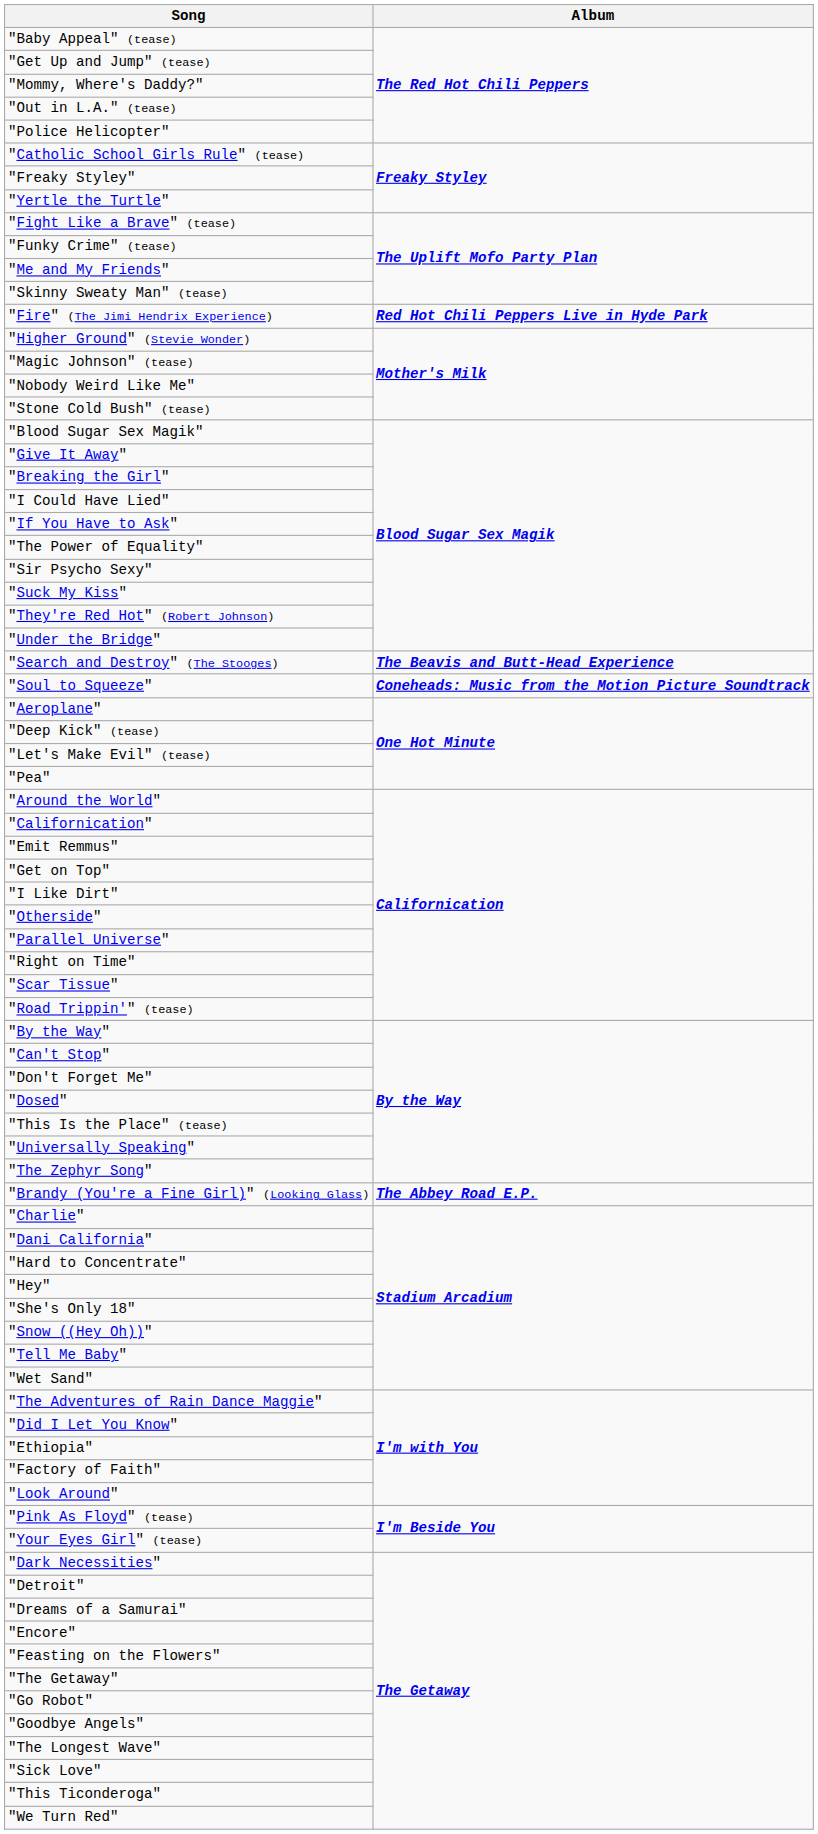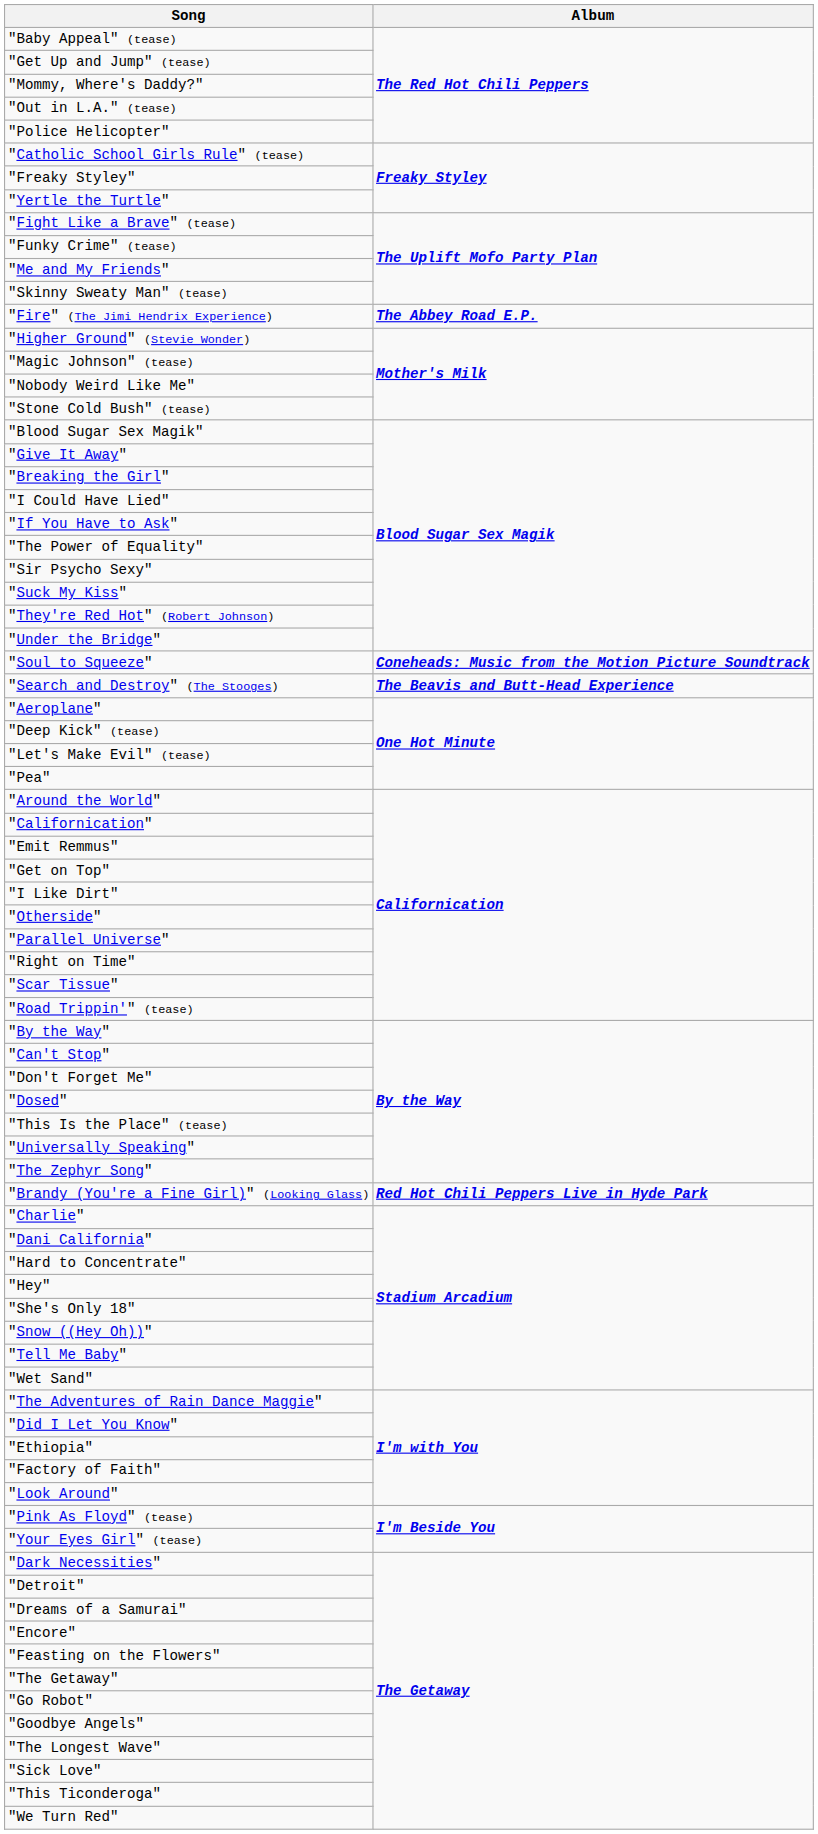 <table class="wikitable sortable">
 <tr>
 <th>Song</th>
 <th>Album</th>
 </tr>
 <tr>
 <td>"Baby Appeal" <small>(tease)</small></td>
 <td rowspan="5"><strong><em><a href='#'>The Red Hot Chili Peppers</a></em></strong></td>
 </tr>
 <tr>
 <td>"Get Up and Jump" <small>(tease)</small></td>
 </tr>
 <tr>
 <td>"Mommy, Where's Daddy?"</td>
 </tr>
 <tr>
 <td>"Out in L.A." <small>(tease)</small></td>
 </tr>
 <tr>
 <td>"Police Helicopter"</td>
 </tr>
 <tr>
 <td>"<a href='#'>Catholic School Girls Rule</a>" <small>(tease)</small></td>
 <td rowspan="3"><strong><em><a href='#'>Freaky Styley</a></em></strong></td>
 </tr>
 <tr>
 <td>"Freaky Styley"  <small></small></td>
 </tr>
 <tr>
 <td>"<a href='#'>Yertle the Turtle</a>"</td>
 </tr>
 <tr>
 <td>"<a href='#'>Fight Like a Brave</a>" <small>(tease)</small></td>
 <td rowspan="4"><strong><em><a href='#'>The Uplift Mofo Party Plan</a></em></strong></td>
 </tr>
 <tr>
 <td>"Funky Crime" <small>(tease)</small></td>
 </tr>
 <tr>
 <td>"<a href='#'>Me and My Friends</a>"</td>
 </tr>
 <tr>
 <td>"Skinny Sweaty Man" <small>(tease)</small></td>
 </tr>
 <tr>
 <td>"<a href='#'>Fire</a>" <small>(<a href='#'>The Jimi Hendrix Experience</a>)</small></td>
-<td><strong><em><a href='#'>Red Hot Chili Peppers Live in Hyde Park</a></em></strong></td>
+<td><strong><em><a href='#'>The Abbey Road E.P.</a></em></strong></td>
 </tr>
 <tr>
 <td>"<a href='#'>Higher Ground</a>" <small>(<a href='#'>Stevie Wonder</a>)</small></td>
 <td rowspan="4"><strong><em><a href='#'>Mother's Milk</a></em></strong></td>
 </tr>
 <tr>
 <td>"Magic Johnson" <small>(tease)</small></td>
 </tr>
 <tr>
 <td>"Nobody Weird Like Me"</td>
 </tr>
 <tr>
 <td>"Stone Cold Bush" <small>(tease)</small></td>
 </tr>
 <tr>
 <td>"Blood Sugar Sex Magik"</td>
 <td rowspan="10"><strong><em><a href='#'>Blood Sugar Sex Magik</a></em></strong></td>
 </tr>
 <tr>
 <td>"<a href='#'>Give It Away</a>"</td>
 </tr>
 <tr>
 <td>"<a href='#'>Breaking the Girl</a>"</td>
 </tr>
 <tr>
 <td>"I Could Have Lied"</td>
 </tr>
 <tr>
 <td>"<a href='#'>If You Have to Ask</a>"</td>
 </tr>
 <tr>
 <td>"The Power of Equality"</td>
 </tr>
 <tr>
 <td>"Sir Psycho Sexy"</td>
 </tr>
 <tr>
 <td>"<a href='#'>Suck My Kiss</a>"</td>
 </tr>
 <tr>
 <td>"<a href='#'>They're Red Hot</a>" <small>(<a href='#'>Robert Johnson</a>)</small></td>
 </tr>
 <tr>
 <td>"<a href='#'>Under the Bridge</a>"</td>
 </tr>
 <tr>
+<td>"<a href='#'>Soul to Squeeze</a>"</td>
+<td><strong><em><a href='#'>Coneheads: Music from the Motion Picture Soundtrack</a></em></strong></td>
+</tr>
+<tr>
 <td>"<a href='#'>Search and Destroy</a>" <small>(<a href='#'>The Stooges</a>)</small></td>
 <td><strong><em><a href='#'>The Beavis and Butt-Head Experience</a></em></strong></td>
-</tr>
-<tr>
-<td>"<a href='#'>Soul to Squeeze</a>"</td>
-<td><strong><em><a href='#'>Coneheads: Music from the Motion Picture Soundtrack</a></em></strong></td>
 </tr>
 <tr>
 <td>"<a href='#'>Aeroplane</a>"</td>
 <td rowspan="4"><strong><em><a href='#'>One Hot Minute</a></em></strong></td>
 </tr>
 <tr>
 <td>"Deep Kick" <small>(tease)</small></td>
 </tr>
 <tr>
 <td>"Let's Make Evil" <small>(tease)</small></td>
 </tr>
 <tr>
 <td>"Pea"</td>
 </tr>
 <tr>
 <td>"<a href='#'>Around the World</a>"</td>
 <td rowspan="10"><strong><em><a href='#'>Californication</a></em></strong></td>
 </tr>
 <tr>
 <td>"<a href='#'>Californication</a>"</td>
 </tr>
 <tr>
 <td>"Emit Remmus"</td>
 </tr>
 <tr>
 <td>"Get on Top"</td>
 </tr>
 <tr>
 <td>"I Like Dirt"</td>
 </tr>
 <tr>
 <td>"<a href='#'>Otherside</a>"</td>
 </tr>
 <tr>
 <td>"<a href='#'>Parallel Universe</a>"</td>
 </tr>
 <tr>
 <td>"Right on Time"</td>
 </tr>
 <tr>
 <td>"<a href='#'>Scar Tissue</a>"</td>
 </tr>
 <tr>
 <td>"<a href='#'>Road Trippin'</a>" <small>(tease)</small></td>
 </tr>
 <tr>
 <td>"<a href='#'>By the Way</a>"</td>
 <td rowspan="7"><strong><em><a href='#'>By the Way</a></em></strong></td>
 </tr>
 <tr>
 <td>"<a href='#'>Can't Stop</a>"</td>
 </tr>
 <tr>
 <td>"Don't Forget Me"</td>
 </tr>
 <tr>
 <td>"<a href='#'>Dosed</a>"</td>
 </tr>
 <tr>
 <td>"This Is the Place" <small>(tease)</small></td>
 </tr>
 <tr>
 <td>"<a href='#'>Universally Speaking</a>"</td>
 </tr>
 <tr>
 <td>"<a href='#'>The Zephyr Song</a>"</td>
 </tr>
 <tr>
 <td>"<a href='#'>Brandy (You're a Fine Girl)</a>" <small>(<a href='#'>Looking Glass</a>)</small></td>
-<td><strong><em><a href='#'>The Abbey Road E.P.</a></em></strong></td>
+<td><strong><em><a href='#'>Red Hot Chili Peppers Live in Hyde Park</a></em></strong></td>
 </tr>
 <tr>
 <td>"<a href='#'>Charlie</a>"</td>
 <td rowspan="8"><strong><em><a href='#'>Stadium Arcadium</a></em></strong></td>
 </tr>
 <tr>
 <td>"<a href='#'>Dani California</a>"</td>
 </tr>
 <tr>
 <td>"Hard to Concentrate"</td>
 </tr>
 <tr>
 <td>"Hey"</td>
 </tr>
 <tr>
 <td>"She's Only 18"</td>
 </tr>
 <tr>
 <td>"<a href='#'>Snow ((Hey Oh))</a>"</td>
 </tr>
 <tr>
 <td>"<a href='#'>Tell Me Baby</a>"</td>
 </tr>
 <tr>
 <td>"Wet Sand"</td>
 </tr>
 <tr>
 <td>"<a href='#'>The Adventures of Rain Dance Maggie</a>"</td>
 <td rowspan="5"><strong><em><a href='#'>I'm with You</a></em></strong></td>
 </tr>
 <tr>
 <td>"<a href='#'>Did I Let You Know</a>"</td>
 </tr>
 <tr>
 <td>"Ethiopia"</td>
 </tr>
 <tr>
 <td>"Factory of Faith"</td>
 </tr>
 <tr>
 <td>"<a href='#'>Look Around</a>"</td>
 </tr>
 <tr>
 <td>"<a href='#'>Pink As Floyd</a>" <small>(tease)</small></td>
 <td rowspan="2"><strong><em><a href='#'>I'm Beside You</a></em></strong></td>
 </tr>
 <tr>
 <td>"<a href='#'>Your Eyes Girl</a>" <small>(tease)</small></td>
 </tr>
 <tr>
 <td>"<a href='#'>Dark Necessities</a>"</td>
 <td rowspan="12"><strong><em><a href='#'>The Getaway</a></em></strong></td>
 </tr>
 <tr>
 <td>"Detroit"</td>
 </tr>
 <tr>
 <td>"Dreams of a Samurai"</td>
 </tr>
 <tr>
 <td>"Encore"</td>
 </tr>
 <tr>
 <td>"Feasting on the Flowers"</td>
 </tr>
 <tr>
 <td>"The Getaway"</td>
 </tr>
 <tr>
 <td>"Go Robot"</td>
 </tr>
 <tr>
 <td>"Goodbye Angels"</td>
 </tr>
 <tr>
 <td>"The Longest Wave"</td>
 </tr>
 <tr>
 <td>"Sick Love"</td>
 </tr>
 <tr>
 <td>"This Ticonderoga"</td>
 </tr>
 <tr>
 <td>"We Turn Red"</td>
 </tr>
 </table>
